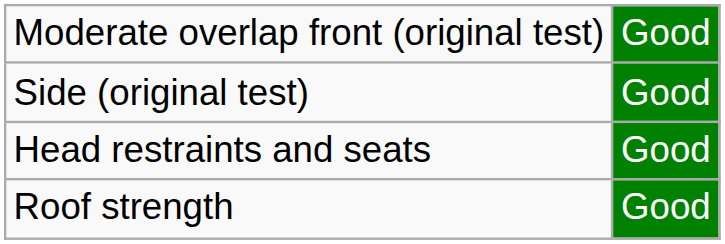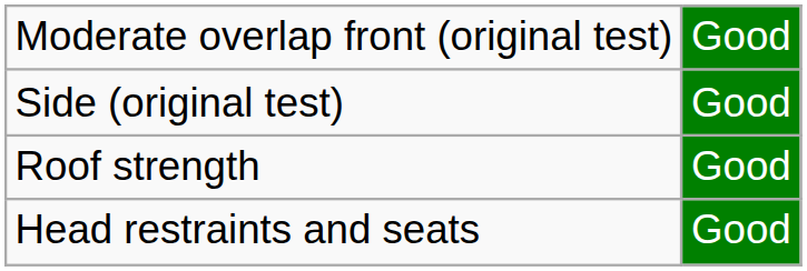 <table class="wikitable">
 <tr>
 <td>Moderate overlap front (original test)</td>
 <td style="color:white;background: green">Good</td>
 </tr>
 <tr>
 <td>Side (original test)</td>
 <td style="color:white;background: green">Good</td>
 </tr>
 <tr>
+<td>Roof strength</td>
+<td style="color:white;background: green">Good</td>
+</tr>
+<tr>
 <td>Head restraints and seats</td>
 <td style="color:white;background: green">Good</td>
 </tr>
-<tr>
-<td>Roof strength</td>
-<td style="color:white;background: green">Good</td>
-</tr>
 </table>
